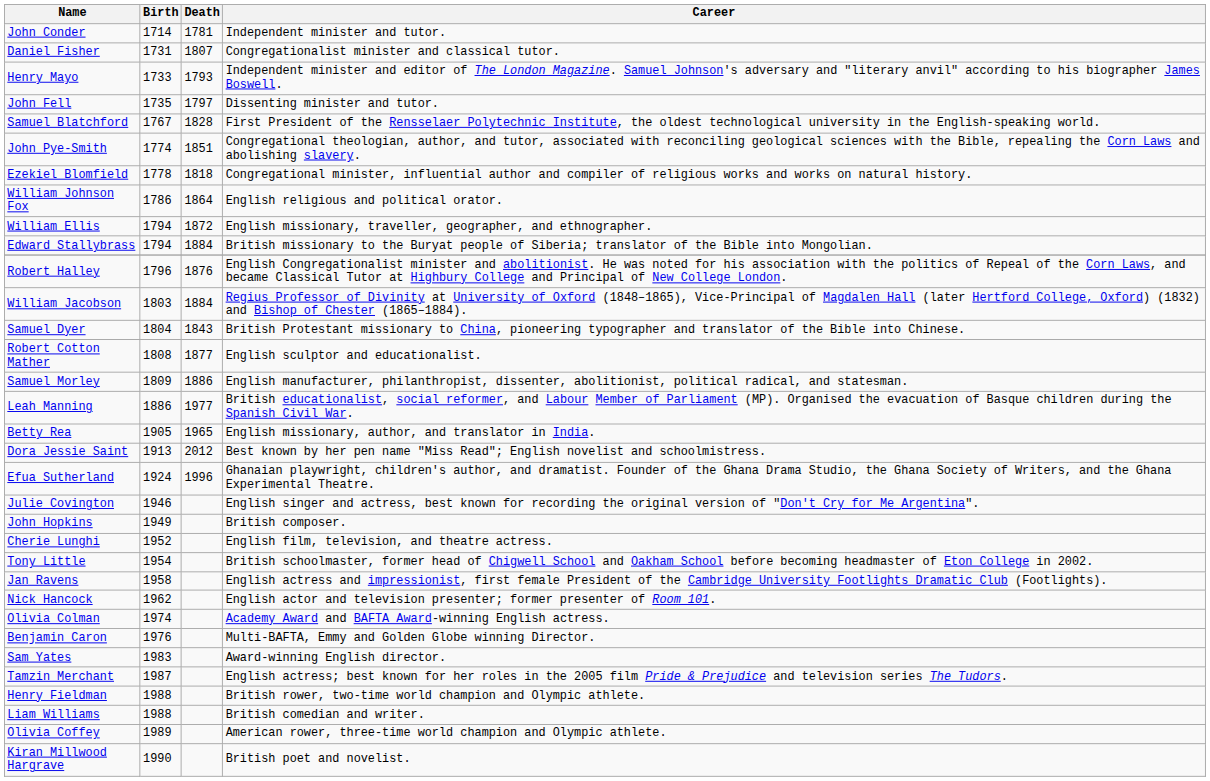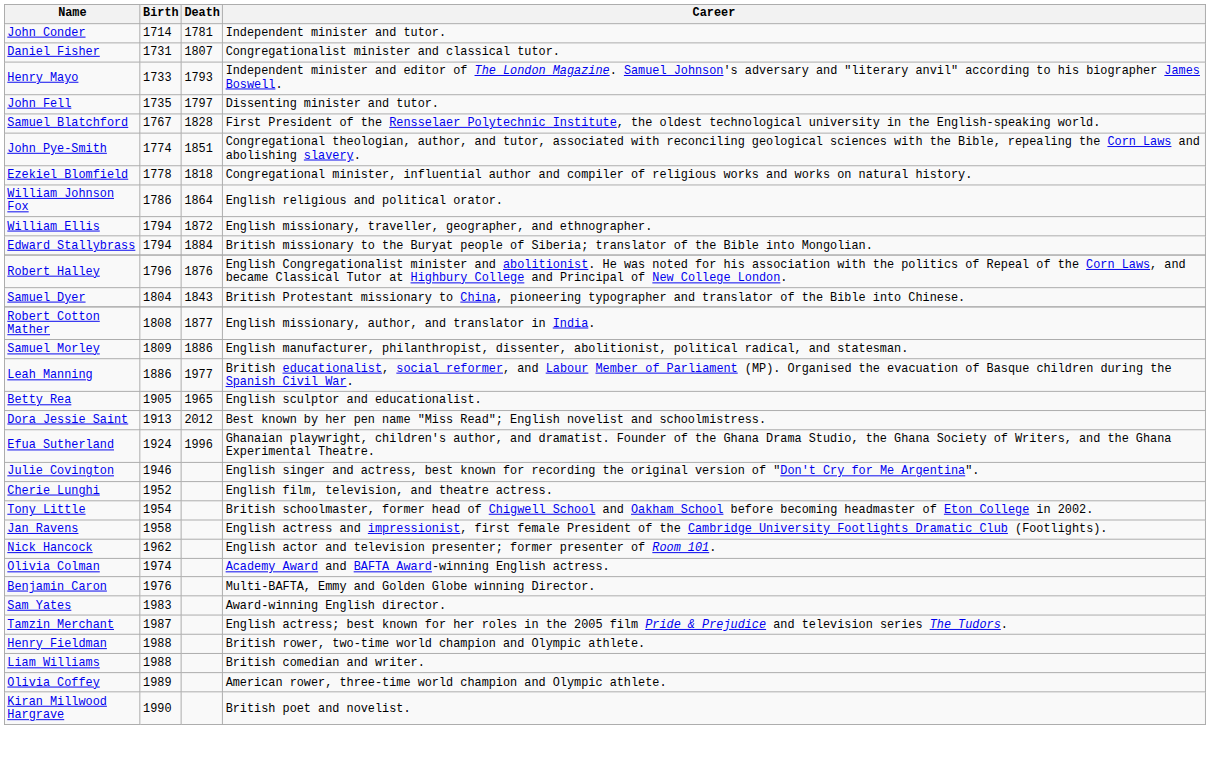 <table class="wikitable" style="font-size: 95%;">
 <tr>
 <th>Name</th>
 <th>Birth</th>
 <th>Death</th>
 <th>Career</th>
 </tr>
 <tr>
 <td><a href='#'>John Conder</a></td>
 <td>1714</td>
 <td>1781</td>
 <td>Independent minister and tutor.</td>
 </tr>
 <tr>
 <td><a href='#'>Daniel Fisher</a></td>
 <td>1731</td>
 <td>1807</td>
 <td>Congregationalist minister and classical tutor.</td>
 </tr>
 <tr>
 <td><a href='#'>Henry Mayo</a></td>
 <td>1733</td>
 <td>1793</td>
 <td>Independent minister and editor of <em><a href='#'>The London Magazine</a></em>. <a href='#'>Samuel Johnson</a>'s adversary and "literary anvil" according to his biographer <a href='#'>James Boswell</a>.</td>
 </tr>
 <tr>
 <td><a href='#'>John Fell</a></td>
 <td>1735</td>
 <td>1797</td>
 <td>Dissenting minister and tutor.</td>
 </tr>
 <tr>
 <td><a href='#'>Samuel Blatchford</a></td>
 <td>1767</td>
 <td>1828</td>
 <td>First President of the <a href='#'>Rensselaer Polytechnic Institute</a>, the oldest technological university in the English-speaking world.</td>
 </tr>
 <tr>
 <td><a href='#'>John Pye-Smith</a></td>
 <td>1774</td>
 <td>1851</td>
 <td>Congregational theologian, author, and tutor, associated with reconciling geological sciences with the Bible, repealing the <a href='#'>Corn Laws</a> and abolishing <a href='#'>slavery</a>.</td>
 </tr>
 <tr>
 <td><a href='#'>Ezekiel Blomfield</a></td>
 <td>1778</td>
 <td>1818</td>
 <td>Congregational minister, influential author and compiler of religious works and works on natural history.</td>
 </tr>
 <tr>
 <td><a href='#'>William Johnson Fox</a></td>
 <td>1786</td>
 <td>1864</td>
 <td>English religious and political orator.</td>
 </tr>
 <tr>
 <td><a href='#'>William Ellis</a></td>
 <td>1794</td>
 <td>1872</td>
 <td>English missionary, traveller, geographer, and ethnographer.</td>
 </tr>
 <tr>
 <td><a href='#'>Edward Stallybrass</a></td>
 <td>1794</td>
 <td>1884</td>
 <td>British missionary to the Buryat people of Siberia; translator of the Bible into Mongolian.</td>
 </tr>
 <tr>
 </tr>
 <tr>
 <td><a href='#'>Robert Halley</a></td>
 <td>1796</td>
 <td>1876</td>
 <td>English Congregationalist minister and <a href='#'>abolitionist</a>. He was noted for his association with the politics of Repeal of the <a href='#'>Corn Laws</a>, and became Classical Tutor at <a href='#'>Highbury College</a> and Principal of <a href='#'>New College London</a>.</td>
 </tr>
 <tr>
-<td><a href='#'>William Jacobson</a></td>
-<td>1803</td>
-<td>1884</td>
-<td><a href='#'>Regius Professor of Divinity</a> at <a href='#'>University of Oxford</a> (1848–1865), Vice-Principal of <a href='#'>Magdalen Hall</a> (later <a href='#'>Hertford College, Oxford</a>) (1832) and <a href='#'>Bishop of Chester</a> (1865–1884).</td>
-</tr>
-<tr>
 <td><a href='#'>Samuel Dyer</a></td>
 <td>1804</td>
 <td>1843</td>
 <td>British Protestant missionary to <a href='#'>China</a>, pioneering typographer and translator of the Bible into Chinese.</td>
 </tr>
 <tr>
 </tr>
 <tr>
 <td><a href='#'>Robert Cotton Mather</a></td>
 <td>1808</td>
 <td>1877</td>
-<td>English sculptor and educationalist.</td>
+<td>English missionary, author, and translator in <a href='#'>India</a>.</td>
 </tr>
 <tr>
 <td><a href='#'>Samuel Morley</a></td>
 <td>1809</td>
 <td>1886</td>
 <td>English manufacturer, philanthropist, dissenter, abolitionist, political radical, and statesman.</td>
 </tr>
 <tr>
 <td><a href='#'>Leah Manning</a></td>
 <td>1886</td>
 <td>1977</td>
 <td>British <a href='#'>educationalist</a>, <a href='#'>social reformer</a>, and <a href='#'>Labour</a> <a href='#'>Member of Parliament</a> (MP). Organised the evacuation of Basque children during the <a href='#'>Spanish Civil War</a>.</td>
 </tr>
 <tr>
 <td><a href='#'>Betty Rea</a></td>
 <td>1905</td>
 <td>1965</td>
-<td>English missionary, author, and translator in <a href='#'>India</a>.</td>
+<td>English sculptor and educationalist.</td>
 </tr>
 <tr>
 <td><a href='#'>Dora Jessie Saint</a></td>
 <td>1913</td>
 <td>2012</td>
 <td>Best known by her pen name "Miss Read"; English novelist and schoolmistress.</td>
 </tr>
 <tr>
 <td><a href='#'>Efua Sutherland</a></td>
 <td>1924</td>
 <td>1996</td>
 <td>Ghanaian playwright, children's author, and dramatist. Founder of the Ghana Drama Studio, the Ghana Society of Writers, and the Ghana Experimental Theatre.</td>
 </tr>
 <tr>
 <td><a href='#'>Julie Covington</a></td>
 <td>1946</td>
 <td></td>
 <td>English singer and actress, best known for recording the original version of "<a href='#'>Don't Cry for Me Argentina</a>".</td>
-</tr>
-<tr>
-<td><a href='#'>John Hopkins</a></td>
-<td>1949</td>
-<td></td>
-<td>British composer.</td>
 </tr>
 <tr>
 <td><a href='#'>Cherie Lunghi</a></td>
 <td>1952</td>
 <td></td>
 <td>English film, television, and theatre actress.</td>
 </tr>
 <tr>
 <td><a href='#'>Tony Little</a></td>
 <td>1954</td>
 <td></td>
 <td>British schoolmaster, former head of <a href='#'>Chigwell School</a> and <a href='#'>Oakham School</a> before becoming headmaster of <a href='#'>Eton College</a> in 2002.</td>
 </tr>
 <tr>
 <td><a href='#'>Jan Ravens</a></td>
 <td>1958</td>
 <td></td>
 <td>English actress and <a href='#'>impressionist</a>, first female President of the <a href='#'>Cambridge University Footlights Dramatic Club</a> (Footlights).</td>
 </tr>
 <tr>
 <td><a href='#'>Nick Hancock</a></td>
 <td>1962</td>
 <td></td>
 <td>English actor and television presenter; former presenter of <em><a href='#'>Room 101</a></em>.</td>
 </tr>
 <tr>
 <td><a href='#'>Olivia Colman</a></td>
 <td>1974</td>
 <td></td>
 <td><a href='#'>Academy Award</a> and <a href='#'>BAFTA Award</a>-winning English actress.</td>
 </tr>
 <tr>
 <td><a href='#'>Benjamin Caron</a></td>
 <td>1976</td>
 <td></td>
 <td>Multi-BAFTA, Emmy and Golden Globe winning Director.</td>
 </tr>
 <tr>
 <td><a href='#'>Sam Yates</a></td>
 <td>1983</td>
 <td></td>
 <td>Award-winning English director.</td>
 </tr>
 <tr>
 <td><a href='#'>Tamzin Merchant</a></td>
 <td>1987</td>
 <td></td>
 <td>English actress; best known for her roles in the 2005 film <em><a href='#'>Pride & Prejudice</a></em> and television series <em><a href='#'>The Tudors</a></em>.</td>
 </tr>
 <tr>
 <td><a href='#'>Henry Fieldman</a></td>
 <td>1988</td>
 <td></td>
 <td>British rower, two-time world champion and Olympic athlete. </td>
 </tr>
 <tr>
 <td><a href='#'>Liam Williams</a></td>
 <td>1988</td>
 <td></td>
 <td>British comedian and writer.</td>
 </tr>
 <tr>
 <td><a href='#'>Olivia Coffey</a></td>
 <td>1989</td>
 <td></td>
 <td>American rower, three-time world champion and Olympic athlete.</td>
 </tr>
 <tr>
 <td><a href='#'>Kiran Millwood Hargrave</a></td>
 <td>1990</td>
 <td></td>
 <td>British poet and novelist.</td>
 </tr>
 </table>
